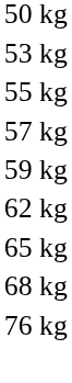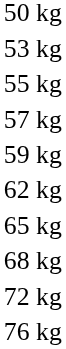 <table>
 <tr>
 <td rowspan=2>50 kg<br></td>
 <td rowspan=2></td>
 <td rowspan=2></td>
 <td></td>
 </tr>
 <tr>
 <td></td>
 </tr>
 <tr>
 <td rowspan=2>53 kg<br></td>
 <td rowspan=2></td>
 <td rowspan=2></td>
 <td></td>
 </tr>
 <tr>
 <td></td>
 </tr>
 <tr>
 <td>55 kg<br></td>
 <td></td>
 <td></td>
 <td></td>
 </tr>
 <tr>
 <td rowspan=2>57 kg<br></td>
 <td rowspan=2></td>
 <td rowspan=2></td>
 <td></td>
 </tr>
 <tr>
 <td></td>
 </tr>
 <tr>
 <td>59 kg<br></td>
 <td></td>
 <td></td>
 <td></td>
 </tr>
 <tr>
 <td rowspan=2>62 kg<br></td>
 <td rowspan=2></td>
 <td rowspan=2></td>
 <td></td>
 </tr>
 <tr>
 <td></td>
 </tr>
 <tr>
 <td>65 kg<br></td>
 <td></td>
 <td></td>
 <td></td>
 </tr>
 <tr>
 <td rowspan=2>68 kg<br></td>
 <td rowspan=2></td>
 <td rowspan=2></td>
 <td></td>
 </tr>
 <tr>
 <td></td>
 </tr>
 <tr>
+<td>72 kg<br></td>
+<td></td>
+<td></td>
+<td></td>
+</tr>
+<tr>
 <td>76 kg<br></td>
 <td></td>
 <td></td>
 <td></td>
 </tr>
 </table>
